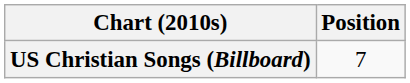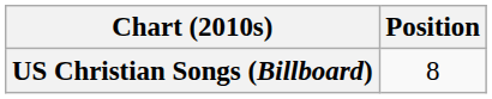 <table class="wikitable plainrowheaders" style="text-align:center">
 <tr>
 <th scope="col">Chart (2010s)</th>
 <th scope="col">Position</th>
 </tr>
 <tr>
 <th scope="row">US Christian Songs (<em>Billboard</em>)</th>
-<td>7</td>
+<td>8</td>
 </tr>
 </table>
